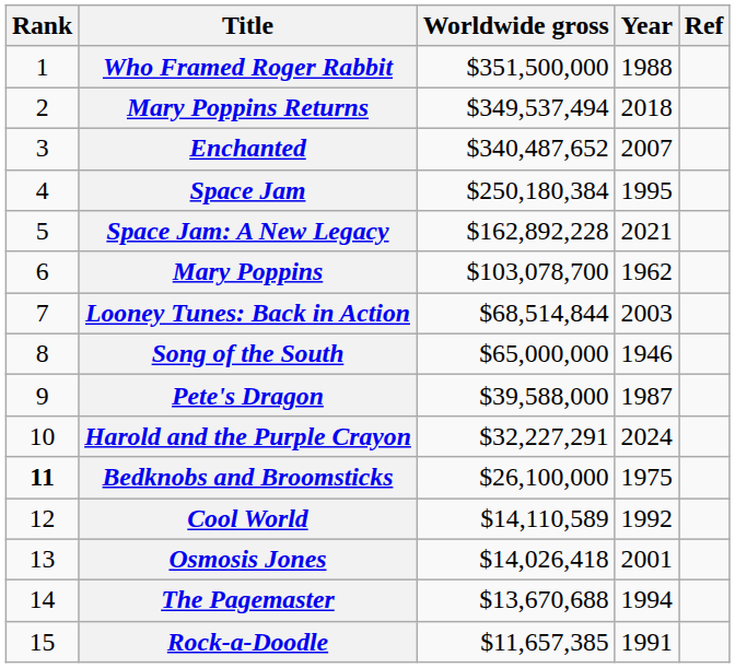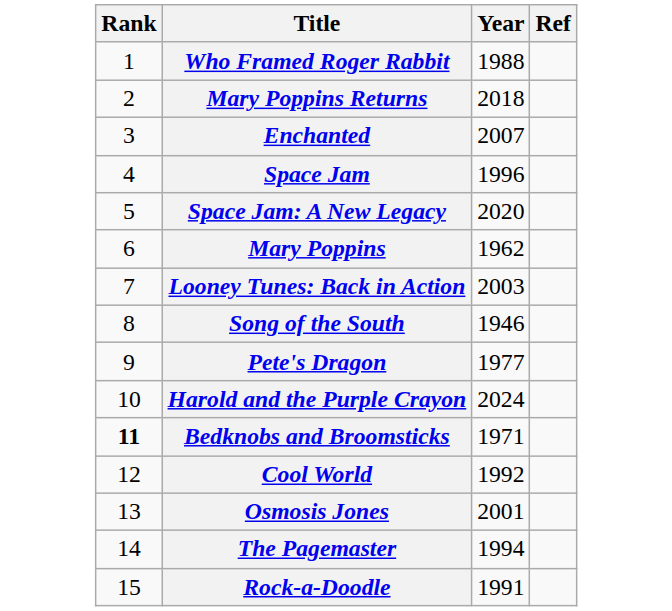 <table class="wikitable sortable plainrowheaders"  style="margin:auto; margin:auto;">
 <tr>
 <th scope="col">Rank</th>
 <th scope="col">Title</th>
-<th scope="col">Worldwide gross</th>
 <th scope="col">Year</th>
 <th scope="col" class="unsortable">Ref</th>
 </tr>
 <tr>
 <td style="text-align:center;">1</td>
 <th scope="row"><em><a href='#'>Who Framed Roger Rabbit</a></em></th>
-<td style="text-align:right;">$351,500,000</td>
 <td style="text-align:center;">1988</td>
 <td style="text-align:center;"></td>
 </tr>
 <tr>
 <td style="text-align:center;">2</td>
 <th scope="row"><em><a href='#'>Mary Poppins Returns</a></em></th>
-<td style="text-align:right;">$349,537,494</td>
 <td style="text-align:center;">2018</td>
 <td style="text-align:center;"></td>
 </tr>
 <tr>
 <td style="text-align:center;">3</td>
 <th scope="row"><em><a href='#'>Enchanted</a></em></th>
-<td style="text-align:right;">$340,487,652</td>
 <td style="text-align:center;">2007</td>
 <td style="text-align:center;"></td>
 </tr>
 <tr>
 <td style="text-align:center;">4</td>
 <th scope="row"><em><a href='#'>Space Jam</a></em></th>
-<td style="text-align:right;">$250,180,384</td>
-<td style="text-align:center;">1995</td>
+<td style="text-align:center;">1996</td>
 <td style="text-align:center;"></td>
 </tr>
 <tr>
 <td style="text-align:center;">5</td>
 <th scope="row"><em><a href='#'>Space Jam: A New Legacy</a></em></th>
-<td style="text-align:right;">$162,892,228</td>
-<td style="text-align:center;">2021</td>
+<td style="text-align:center;">2020</td>
 <td style="text-align:center;"></td>
 </tr>
 <tr>
 <td style="text-align:center;">6</td>
 <th scope="row"><em><a href='#'>Mary Poppins</a></em></th>
-<td style="text-align:right;">$103,078,700</td>
 <td style="text-align:center;">1962</td>
 <td style="text-align:center;"></td>
 </tr>
 <tr>
 <td style="text-align:center;">7</td>
 <th scope="row"><em><a href='#'>Looney Tunes: Back in Action</a></em></th>
-<td style="text-align:right;">$68,514,844</td>
 <td style="text-align:center;">2003</td>
 <td style="text-align:center;"></td>
 </tr>
 <tr>
 <td style="text-align:center;">8</td>
 <th scope="row"><em><a href='#'>Song of the South</a></em></th>
-<td style="text-align:right;">$65,000,000</td>
 <td style="text-align:center;">1946</td>
 <td style="text-align:center;"></td>
 </tr>
 <tr>
 <td style="text-align:center;">9</td>
 <th scope="row"><em><a href='#'>Pete's Dragon</a></em></th>
-<td style="text-align:right;">$39,588,000</td>
-<td style="text-align:center;">1987</td>
+<td style="text-align:center;">1977</td>
 <td style="text-align:center;"></td>
 </tr>
 <tr>
 <td style="text-align:center;">10</td>
 <th scope="row"><em><a href='#'>Harold and the Purple Crayon</a></em></th>
-<td style="text-align:right;">$32,227,291</td>
 <td style="text-align:center;">2024</td>
 <td style="text-align:center;"></td>
 </tr>
 <tr>
 <td style="text-align:center;"><strong>11</strong></td>
 <th scope="row"><em><a href='#'>Bedknobs and Broomsticks</a></em></th>
-<td style="text-align:right;">$26,100,000</td>
-<td style="text-align:center;">1975</td>
+<td style="text-align:center;">1971</td>
 <td style="text-align:center;"></td>
 </tr>
 <tr>
 <td style="text-align:center;">12</td>
 <th scope="row"><em><a href='#'>Cool World</a></em></th>
-<td style="text-align:right;">$14,110,589</td>
 <td style="text-align:center;">1992</td>
 <td style="text-align:center;"></td>
 </tr>
 <tr>
 <td style="text-align:center;">13</td>
 <th scope="row"><em><a href='#'>Osmosis Jones</a></em></th>
-<td style="text-align:right;">$14,026,418</td>
 <td style="text-align:center;">2001</td>
 <td style="text-align:center;"></td>
 </tr>
 <tr>
 <td style="text-align:center;">14</td>
 <th scope="row"><em><a href='#'>The Pagemaster</a></em></th>
-<td style="text-align:right;">$13,670,688</td>
 <td style="text-align:center;">1994</td>
 <td style="text-align:center;"></td>
 </tr>
 <tr>
 <td style="text-align:center;">15</td>
 <th scope="row"><em><a href='#'>Rock-a-Doodle</a></em></th>
-<td style="text-align:right;">$11,657,385</td>
 <td style="text-align:center;">1991</td>
 <td style="text-align:center;"></td>
 </tr>
 </table>
